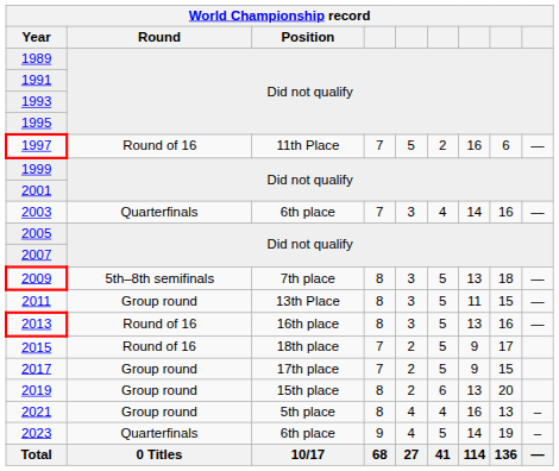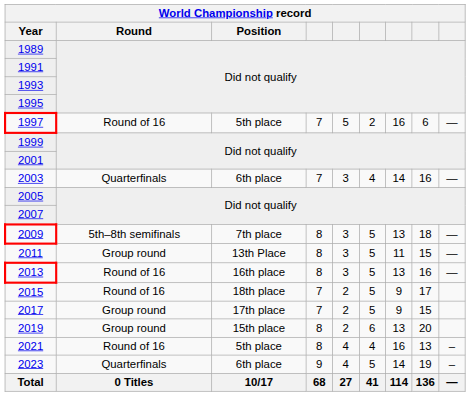 <table class="wikitable" style="text-align: center;font-size:100%; width: 650px;">
 <tr>
 <th colspan=9><strong><a href='#'>World Championship</a> record</strong></th>
 </tr>
 <tr>
 <th><strong>Year</strong></th>
 <th><strong>Round</strong></th>
 <th><strong>Position</strong></th>
 <th width=30><strong></strong></th>
 <th width=30><strong></strong></th>
 <th width=30><strong></strong></th>
 <th width=30><strong></strong></th>
 <th width=30><strong></strong></th>
 <th><strong></strong></th>
 </tr>
 <tr bgcolor="efefef">
 <td> <a href='#'>1989</a></td>
 <td rowspan="4" colspan="8">Did not qualify</td>
 </tr>
 <tr bgcolor="efefef">
 <td> <a href='#'>1991</a></td>
 </tr>
 <tr bgcolor="efefef">
 <td> <a href='#'>1993</a></td>
 </tr>
 <tr bgcolor="efefef">
 <td> <a href='#'>1995</a></td>
 </tr>
 <tr>
 <td style="border:3px solid red"> <a href='#'>1997</a></td>
 <td>Round of 16</td>
-<td>11th Place</td>
+<td>5th place</td>
 <td>7</td>
 <td>5</td>
 <td>2</td>
 <td>16</td>
 <td>6</td>
 <td>—</td>
 </tr>
 <tr bgcolor="efefef">
 <td> <a href='#'>1999</a></td>
 <td rowspan="2" colspan="8">Did not qualify</td>
 </tr>
 <tr bgcolor="efefef">
 <td> <a href='#'>2001</a></td>
 </tr>
 <tr>
 <td> <a href='#'>2003</a></td>
 <td>Quarterfinals</td>
 <td>6th place</td>
 <td>7</td>
 <td>3</td>
 <td>4</td>
 <td>14</td>
 <td>16</td>
 <td>—</td>
 </tr>
 <tr bgcolor="efefef">
 <td> <a href='#'>2005</a></td>
 <td rowspan="2" colspan="8">Did not qualify</td>
 </tr>
 <tr bgcolor="efefef">
 <td> <a href='#'>2007</a></td>
 </tr>
 <tr>
 <td style="border:3px solid red"> <a href='#'>2009</a></td>
 <td>5th–8th semifinals</td>
 <td>7th place</td>
 <td>8</td>
 <td>3</td>
 <td>5</td>
 <td>13</td>
 <td>18</td>
 <td>—</td>
 </tr>
 <tr>
 <td> <a href='#'>2011</a></td>
 <td>Group round</td>
 <td>13th Place</td>
 <td>8</td>
 <td>3</td>
 <td>5</td>
 <td>11</td>
 <td>15</td>
 <td>—</td>
 </tr>
 <tr>
 <td style="border:3px solid red"> <a href='#'>2013</a></td>
 <td>Round of 16</td>
 <td>16th place</td>
 <td>8</td>
 <td>3</td>
 <td>5</td>
 <td>13</td>
 <td>16</td>
 <td>—</td>
 </tr>
 <tr>
 <td> <a href='#'>2015</a></td>
 <td>Round of 16</td>
 <td>18th place</td>
 <td>7</td>
 <td>2</td>
 <td>5</td>
 <td>9</td>
 <td>17</td>
 <td></td>
 </tr>
 <tr>
 <td> <a href='#'>2017</a></td>
 <td>Group round</td>
 <td>17th place</td>
 <td>7</td>
 <td>2</td>
 <td>5</td>
 <td>9</td>
 <td>15</td>
 <td></td>
 </tr>
 <tr>
 <td> <a href='#'>2019</a></td>
 <td>Group round</td>
 <td>15th place</td>
 <td>8</td>
 <td>2</td>
 <td>6</td>
 <td>13</td>
 <td>20</td>
 <td></td>
 </tr>
 <tr>
 <td> <a href='#'>2021</a></td>
-<td>Group round</td>
+<td>Round of 16</td>
 <td>5th place</td>
 <td>8</td>
 <td>4</td>
 <td>4</td>
 <td>16</td>
 <td>13</td>
 <td>–</td>
 </tr>
 <tr>
 <td>  <a href='#'>2023</a></td>
 <td>Quarterfinals</td>
 <td>6th place</td>
 <td>9</td>
 <td>4</td>
 <td>5</td>
 <td>14</td>
 <td>19</td>
 <td>–</td>
 </tr>
 <tr>
 <th><strong>Total</strong></th>
 <th><strong>0 Titles</strong></th>
 <th><strong>10/17</strong></th>
 <th><strong>68</strong></th>
 <th><strong>27</strong></th>
 <th><strong>41</strong></th>
 <th><strong>114</strong></th>
 <th><strong>136</strong></th>
 <th><strong>—</strong></th>
 </tr>
 </table>
